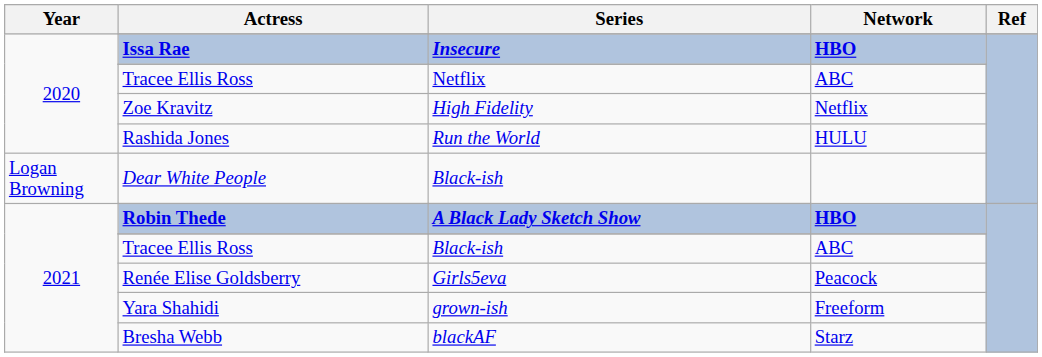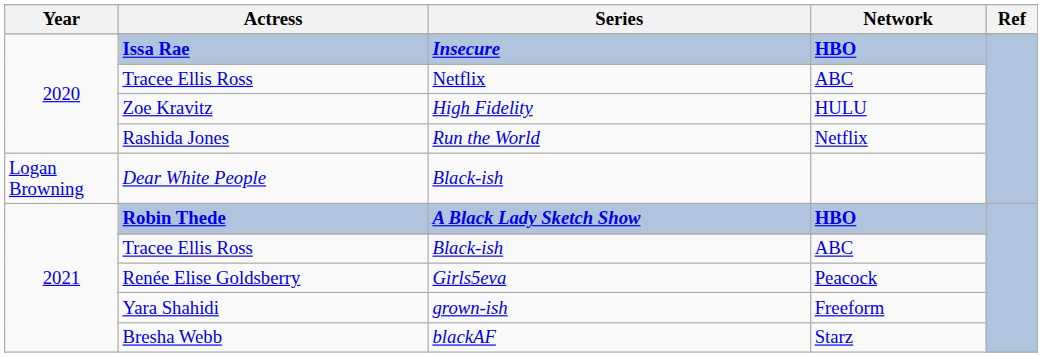 <table class="wikitable" style="width:100%;">
 <tr style="background:#bebebe;">
 <th style="width:11%;">Year</th>
 <th style="width:30%;">Actress</th>
 <th style="width:37%;">Series</th>
 <th style="width:17%;">Network</th>
 <th style="width:5%;">Ref</th>
 </tr>
 <tr>
 <td rowspan="6" align="center"><a href='#'>2020</a></td>
 </tr>
 <tr style="background:#B0C4DE">
 <td><strong><a href='#'>Issa Rae</a></strong></td>
 <td><strong><em><a href='#'>Insecure</a></em></strong></td>
 <td><strong><a href='#'>HBO</a></strong></td>
 <td rowspan="6" align="center"></td>
 </tr>
 <tr>
 </tr>
 <tr>
 <td><a href='#'>Tracee Ellis Ross</a></td>
 <td><a href='#'>Netflix</a></td>
 <td><a href='#'>ABC</a></td>
 </tr>
 <tr>
 <td><a href='#'>Zoe Kravitz</a></td>
 <td><em><a href='#'>High Fidelity</a></em></td>
-<td><a href='#'>Netflix</a></td>
+<td><a href='#'>HULU</a></td>
 </tr>
 <tr>
 <td><a href='#'>Rashida Jones</a></td>
 <td><em><a href='#'>Run the World</a></em></td>
-<td><a href='#'>HULU</a></td>
+<td><a href='#'>Netflix</a></td>
 </tr>
 <tr>
 <td><a href='#'>Logan Browning</a></td>
 <td><em><a href='#'>Dear White People</a></em></td>
 <td><em><a href='#'>Black-ish</a></em></td>
 </tr>
 <tr>
 <td rowspan="7" align="center"><a href='#'>2021</a></td>
 </tr>
 <tr style="background:#B0C4DE">
 <td><strong><a href='#'>Robin Thede</a></strong></td>
 <td><strong><em><a href='#'>A Black Lady Sketch Show</a></em></strong></td>
 <td><strong><a href='#'>HBO</a></strong></td>
 <td rowspan="6" align="center"></td>
 </tr>
 <tr>
 </tr>
 <tr>
 <td><a href='#'>Tracee Ellis Ross</a></td>
 <td><em><a href='#'>Black-ish</a></em></td>
 <td><a href='#'>ABC</a></td>
 </tr>
 <tr>
 <td><a href='#'>Renée Elise Goldsberry</a></td>
 <td><em><a href='#'>Girls5eva</a></em></td>
 <td><a href='#'>Peacock</a></td>
 </tr>
 <tr>
 <td><a href='#'>Yara Shahidi</a></td>
 <td><em><a href='#'>grown-ish</a></em></td>
 <td><a href='#'>Freeform</a></td>
 </tr>
 <tr>
 <td><a href='#'>Bresha Webb</a></td>
 <td><em><a href='#'>blackAF</a></em></td>
 <td><a href='#'>Starz</a></td>
 </tr>
 </table>
